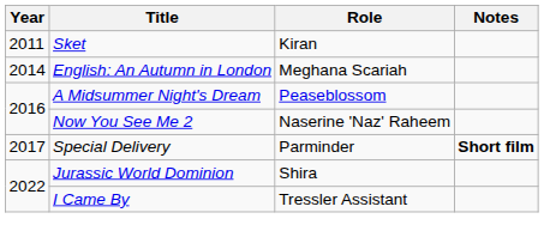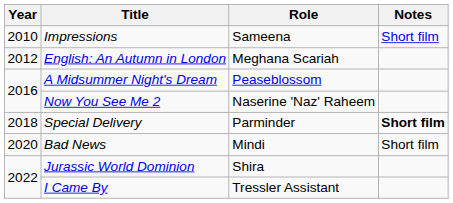 <table class="wikitable">
 <tr>
 <th>Year</th>
 <th>Title</th>
 <th>Role</th>
 <th>Notes</th>
 </tr>
 <tr>
-<td>2011</td>
-<td><em><a href='#'>Sket</a></em></td>
-<td>Kiran</td>
-<td></td>
+<td>2010</td>
+<td><em>Impressions</em></td>
+<td>Sameena</td>
+<td><a href='#'>Short film</a></td>
 </tr>
 <tr>
-<td>2014</td>
+<td>2012</td>
 <td><em><a href='#'>English: An Autumn in London</a></em></td>
 <td>Meghana Scariah</td>
 <td></td>
 </tr>
 <tr>
 <td rowspan=2>2016</td>
 <td><em><a href='#'>A Midsummer Night's Dream</a></em></td>
 <td><a href='#'>Peaseblossom</a></td>
 <td></td>
 </tr>
 <tr>
 <td><em><a href='#'>Now You See Me 2</a></em></td>
 <td>Naserine 'Naz' Raheem</td>
 <td></td>
 </tr>
 <tr>
-<td>2017</td>
+<td>2018</td>
 <td><em>Special Delivery</em></td>
 <td>Parminder</td>
 <td><strong>Short film</strong></td>
+</tr>
+<tr>
+<td>2020</td>
+<td><em>Bad News</em></td>
+<td>Mindi</td>
+<td>Short film</td>
 </tr>
 <tr>
 <td rowspan=2>2022</td>
 <td><em><a href='#'>Jurassic World Dominion</a></em></td>
 <td>Shira</td>
 <td></td>
 </tr>
 <tr>
 <td><em><a href='#'>I Came By</a></em></td>
 <td>Tressler Assistant</td>
 <td></td>
 </tr>
 </table>
